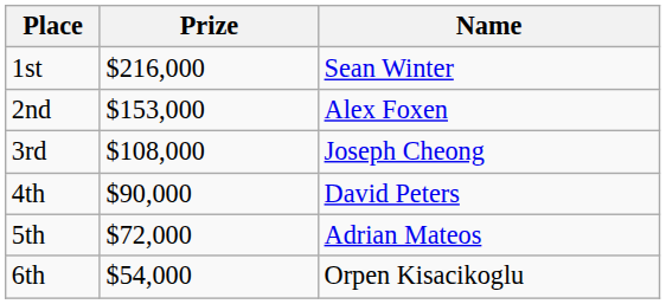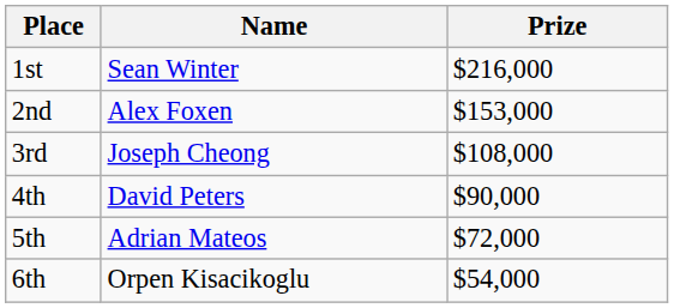 <table class="wikitable">
 <tr>
 <th width="50">Place</th>
+<th width="200">Name</th>
 <th width="125">Prize</th>
-<th width="200">Name</th>
 </tr>
 <tr>
 <td>1st</td>
+<td> <a href='#'>Sean Winter</a></td>
 <td>$216,000</td>
-<td> <a href='#'>Sean Winter</a></td>
 </tr>
 <tr>
 <td>2nd</td>
+<td> <a href='#'>Alex Foxen</a></td>
 <td>$153,000</td>
-<td> <a href='#'>Alex Foxen</a></td>
 </tr>
 <tr>
 <td>3rd</td>
+<td> <a href='#'>Joseph Cheong</a></td>
 <td>$108,000</td>
-<td> <a href='#'>Joseph Cheong</a></td>
 </tr>
 <tr>
 <td>4th</td>
+<td> <a href='#'>David Peters</a></td>
 <td>$90,000</td>
-<td> <a href='#'>David Peters</a></td>
 </tr>
 <tr>
 <td>5th</td>
+<td> <a href='#'>Adrian Mateos</a></td>
 <td>$72,000</td>
-<td> <a href='#'>Adrian Mateos</a></td>
 </tr>
 <tr>
 <td>6th</td>
+<td> Orpen Kisacikoglu</td>
 <td>$54,000</td>
-<td> Orpen Kisacikoglu</td>
 </tr>
 </table>
